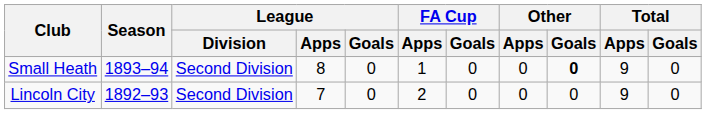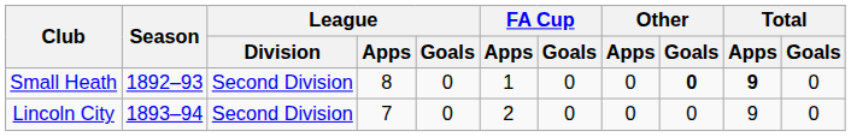 <table class="wikitable" style="text-align:center">
 <tr>
 <th rowspan="2">Club</th>
 <th rowspan="2">Season</th>
 <th colspan="3">League</th>
 <th colspan="2"><a href='#'>FA Cup</a></th>
 <th colspan="2">Other</th>
 <th colspan="2">Total</th>
 </tr>
 <tr>
 <th>Division</th>
 <th>Apps</th>
 <th>Goals</th>
 <th>Apps</th>
 <th>Goals</th>
 <th>Apps</th>
 <th>Goals</th>
 <th>Apps</th>
 <th>Goals</th>
 </tr>
 <tr>
 <td><a href='#'>Small Heath</a></td>
-<td><a href='#'>1893–94</a></td>
+<td><a href='#'>1892–93</a></td>
 <td><a href='#'>Second Division</a></td>
 <td>8</td>
 <td>0</td>
 <td>1</td>
 <td>0</td>
 <td>0</td>
 <td><strong>0</strong></td>
-<td>9</td>
+<td><strong>9</strong></td>
 <td>0</td>
 </tr>
 <tr>
 <td><a href='#'>Lincoln City</a></td>
-<td><a href='#'>1892–93</a></td>
+<td><a href='#'>1893–94</a></td>
 <td><a href='#'>Second Division</a></td>
 <td>7</td>
 <td>0</td>
 <td>2</td>
 <td>0</td>
 <td>0</td>
 <td>0</td>
 <td>9</td>
 <td>0</td>
 </tr>
 </table>
